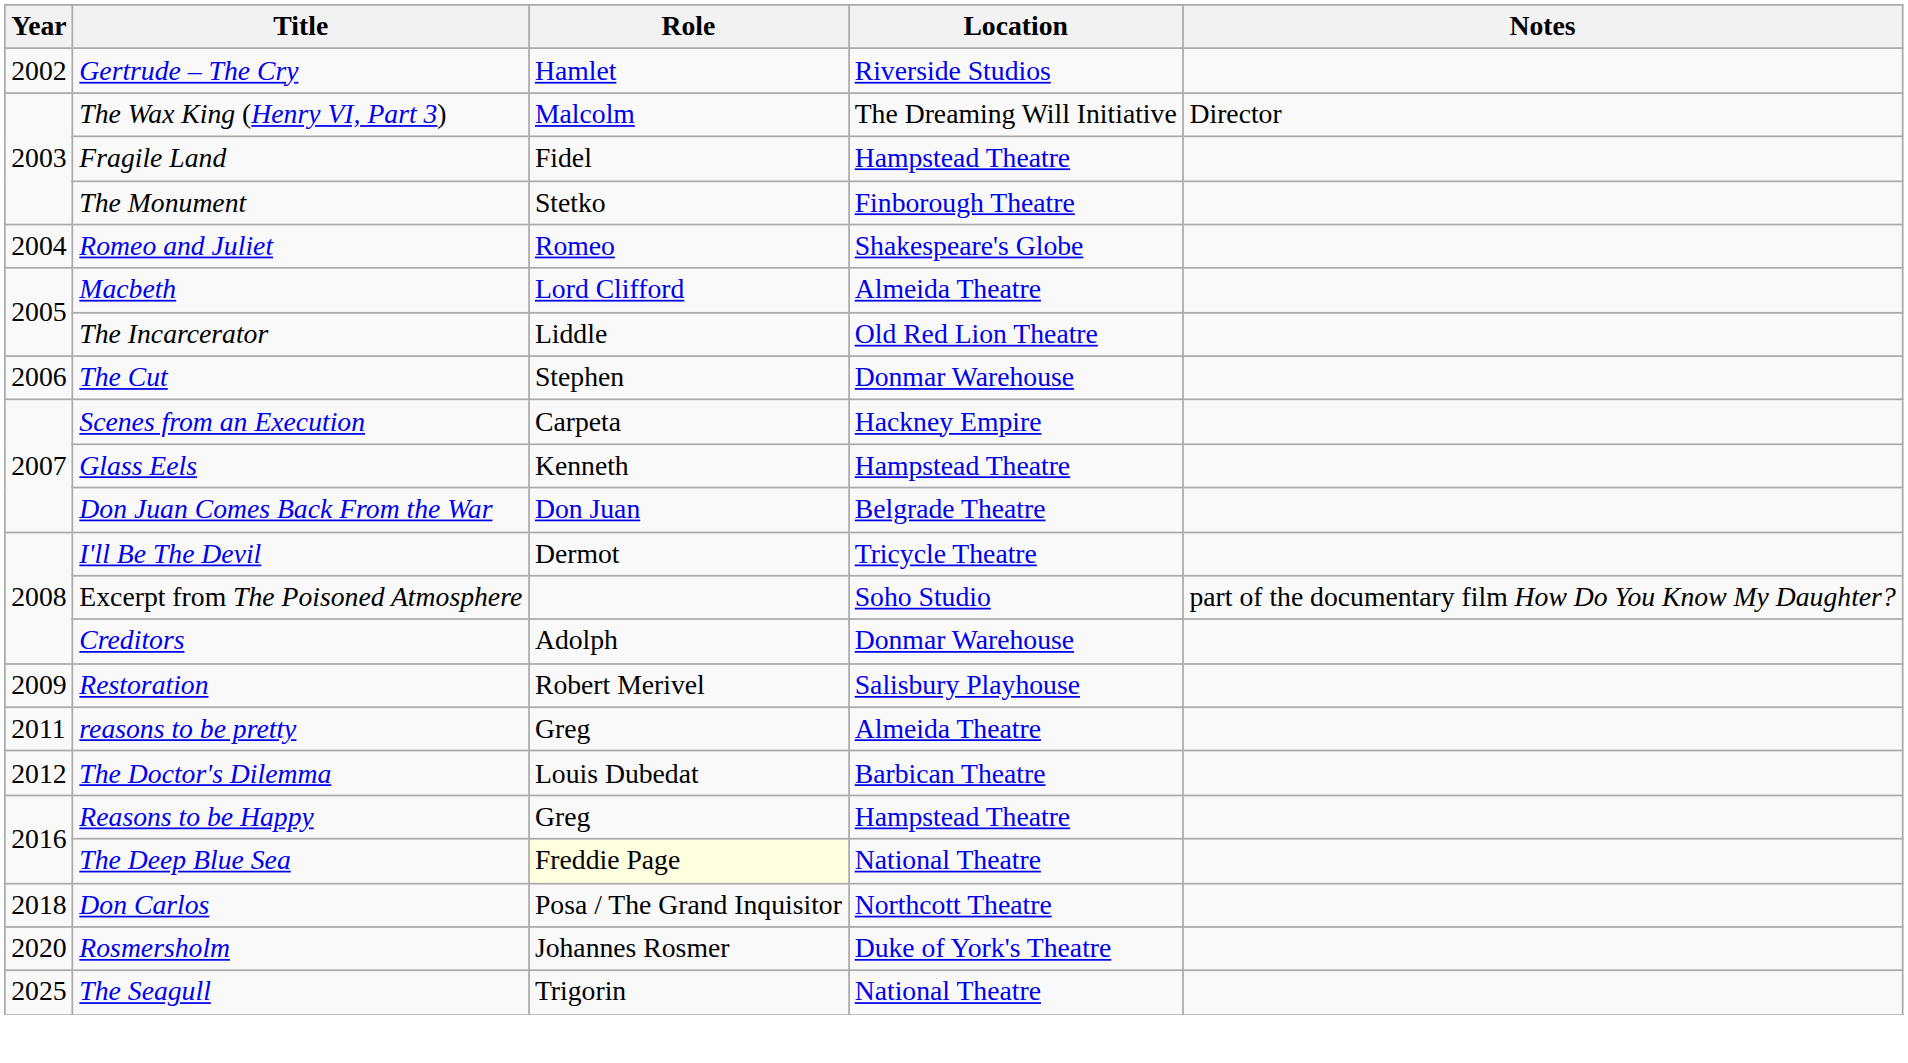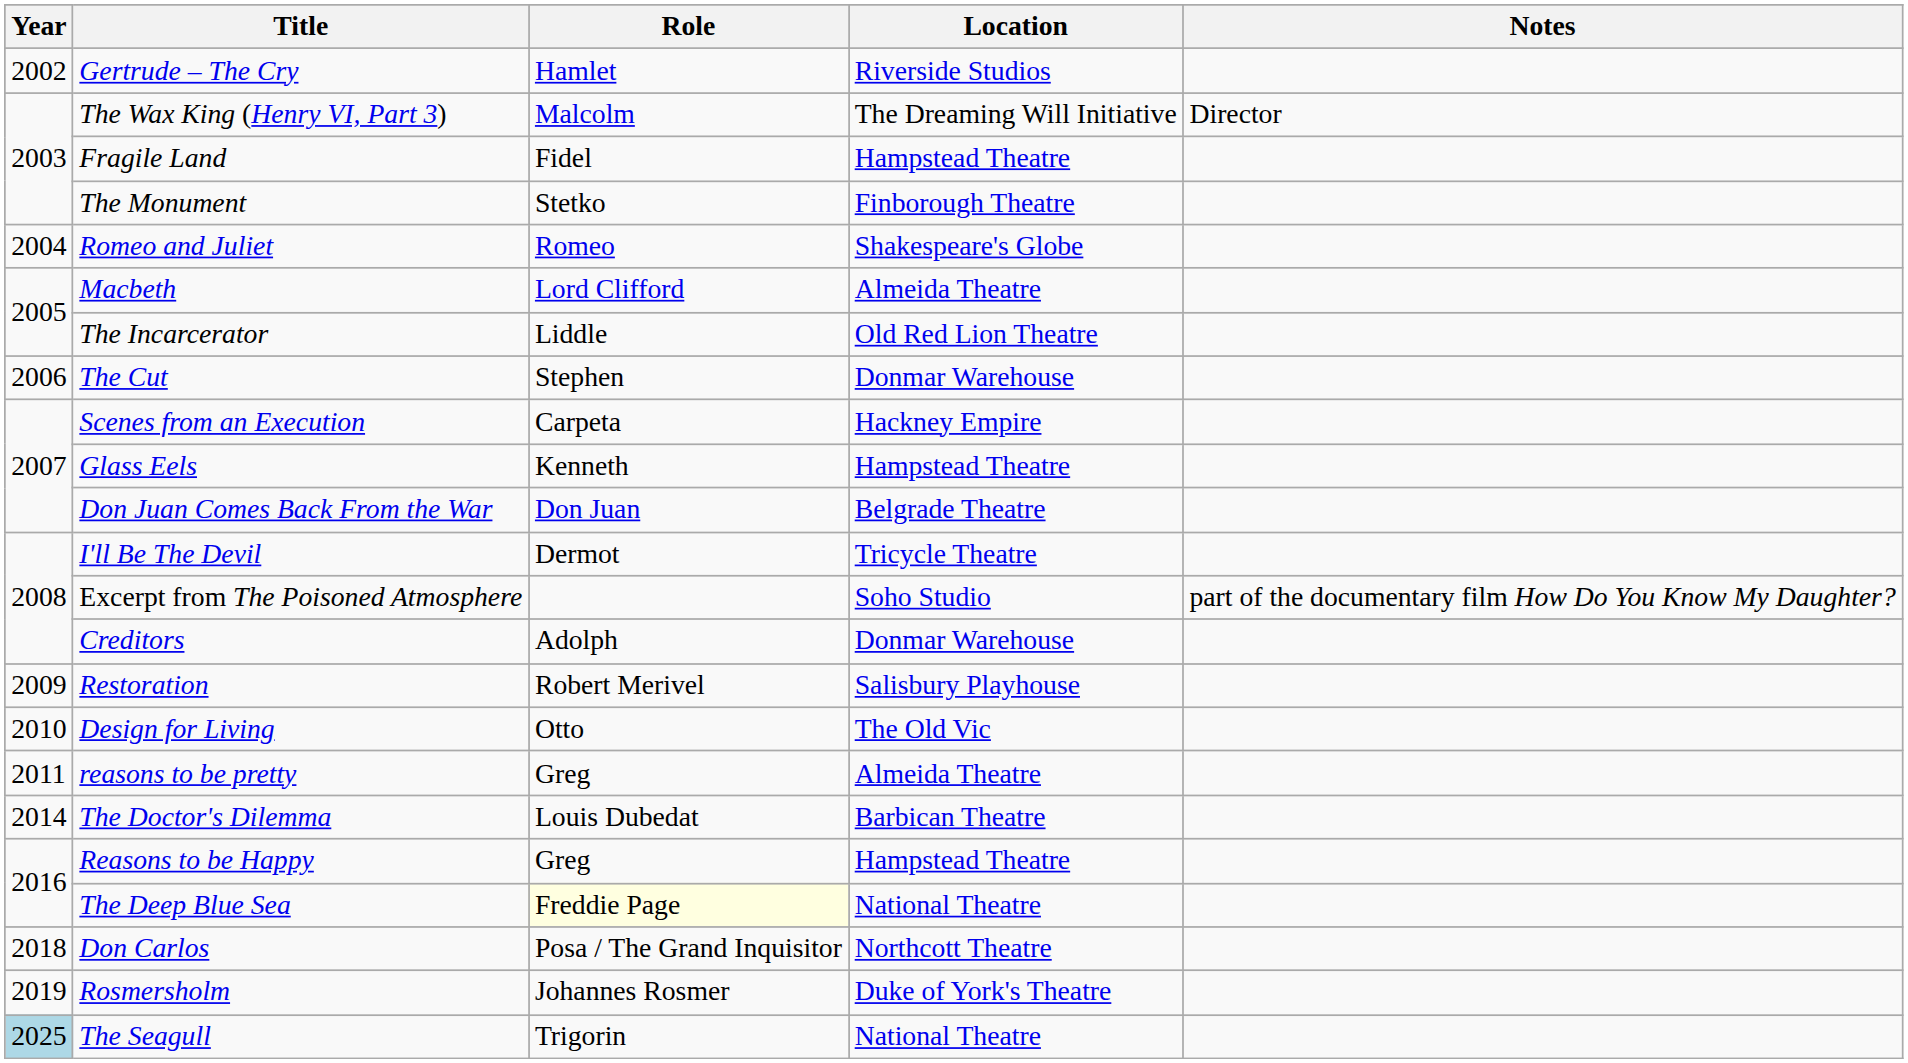 <table class="wikitable sortable">
 <tr>
 <th>Year</th>
 <th>Title</th>
 <th>Role</th>
 <th>Location</th>
 <th class="unsortable">Notes</th>
 </tr>
 <tr>
 <td>2002</td>
 <td><em><a href='#'>Gertrude – The Cry</a></em></td>
 <td><a href='#'>Hamlet</a></td>
 <td><a href='#'>Riverside Studios</a></td>
 <td></td>
 </tr>
 <tr>
 <td rowspan="3">2003</td>
 <td><em>The Wax King</em> (<em><a href='#'>Henry VI, Part 3</a></em>)</td>
 <td><a href='#'>Malcolm</a></td>
 <td>The Dreaming Will Initiative</td>
 <td>Director</td>
 </tr>
 <tr>
 <td><em>Fragile Land</em></td>
 <td>Fidel</td>
 <td><a href='#'>Hampstead Theatre</a></td>
 <td></td>
 </tr>
 <tr>
 <td><em>The Monument</em></td>
 <td>Stetko</td>
 <td><a href='#'>Finborough Theatre</a></td>
 <td></td>
 </tr>
 <tr>
 <td>2004</td>
 <td><em><a href='#'>Romeo and Juliet</a></em></td>
 <td><a href='#'>Romeo</a></td>
 <td><a href='#'>Shakespeare's Globe</a></td>
 <td></td>
 </tr>
 <tr>
 <td rowspan="2">2005</td>
 <td><em><a href='#'>Macbeth</a></em></td>
 <td><a href='#'>Lord Clifford</a></td>
 <td><a href='#'>Almeida Theatre</a></td>
 <td></td>
 </tr>
 <tr>
 <td><em>The Incarcerator</em></td>
 <td>Liddle</td>
 <td><a href='#'>Old Red Lion Theatre</a></td>
 <td></td>
 </tr>
 <tr>
 <td>2006</td>
 <td><em><a href='#'>The Cut</a></em></td>
 <td>Stephen</td>
 <td><a href='#'>Donmar Warehouse</a></td>
 <td></td>
 </tr>
 <tr>
 <td rowspan="3">2007</td>
 <td><em><a href='#'>Scenes from an Execution</a></em></td>
 <td>Carpeta</td>
 <td><a href='#'>Hackney Empire</a></td>
 <td></td>
 </tr>
 <tr>
 <td><em><a href='#'>Glass Eels</a></em></td>
 <td>Kenneth</td>
 <td><a href='#'>Hampstead Theatre</a></td>
 <td></td>
 </tr>
 <tr>
 <td><em><a href='#'>Don Juan Comes Back From the War</a></em></td>
 <td><a href='#'>Don Juan</a></td>
 <td><a href='#'>Belgrade Theatre</a></td>
 <td></td>
 </tr>
 <tr>
 <td rowspan="3">2008</td>
 <td><em><a href='#'>I'll Be The Devil</a></em></td>
 <td>Dermot</td>
 <td><a href='#'>Tricycle Theatre</a></td>
 <td></td>
 </tr>
 <tr>
 <td>Excerpt from <em>The Poisoned Atmosphere</em></td>
 <td></td>
 <td><a href='#'>Soho Studio</a></td>
 <td>part of the documentary film <em>How Do You Know My Daughter?</em></td>
 </tr>
 <tr>
 <td><em><a href='#'>Creditors</a></em></td>
 <td>Adolph</td>
 <td><a href='#'>Donmar Warehouse</a></td>
 <td></td>
 </tr>
 <tr>
 <td>2009</td>
 <td><em><a href='#'>Restoration</a></em></td>
 <td>Robert Merivel</td>
 <td><a href='#'>Salisbury Playhouse</a></td>
 <td></td>
 </tr>
 <tr>
+<td>2010</td>
+<td><em><a href='#'>Design for Living</a></em></td>
+<td>Otto</td>
+<td><a href='#'>The Old Vic</a></td>
+<td></td>
+</tr>
+<tr>
 <td>2011</td>
 <td><em><a href='#'>reasons to be pretty</a></em></td>
 <td>Greg</td>
 <td><a href='#'>Almeida Theatre</a></td>
 <td></td>
 </tr>
 <tr>
-<td>2012</td>
+<td>2014</td>
 <td><em><a href='#'>The Doctor's Dilemma</a></em></td>
 <td>Louis Dubedat</td>
 <td><a href='#'>Barbican Theatre</a></td>
 <td></td>
 </tr>
 <tr>
 <td rowspan="2">2016</td>
 <td><em><a href='#'>Reasons to be Happy</a></em></td>
 <td>Greg</td>
 <td><a href='#'>Hampstead Theatre</a></td>
 <td></td>
 </tr>
 <tr>
 <td><em><a href='#'>The Deep Blue Sea</a></em></td>
 <td style="background: lightyellow;">Freddie Page</td>
 <td><a href='#'>National Theatre</a></td>
 <td></td>
 </tr>
 <tr>
 <td>2018</td>
 <td><em><a href='#'>Don Carlos</a></em></td>
 <td>Posa / The Grand Inquisitor</td>
 <td><a href='#'>Northcott Theatre</a></td>
 <td></td>
 </tr>
 <tr>
-<td>2020</td>
+<td>2019</td>
 <td><em><a href='#'>Rosmersholm</a></em></td>
 <td>Johannes Rosmer</td>
 <td><a href='#'>Duke of York's Theatre</a></td>
 <td></td>
 </tr>
 <tr>
-<td>2025</td>
+<td style="background: lightblue;">2025</td>
 <td><em><a href='#'>The Seagull</a></em></td>
 <td>Trigorin</td>
 <td><a href='#'>National Theatre</a></td>
 <td></td>
 </tr>
 </table>
